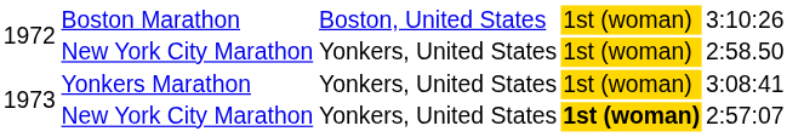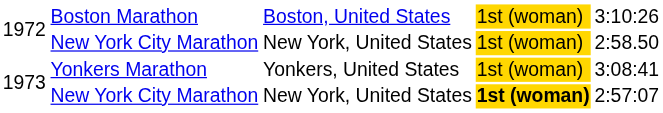 <table>
 <tr>
 <td rowspan=2>1972</td>
 <td><a href='#'>Boston Marathon</a></td>
 <td><a href='#'>Boston, United States</a></td>
 <td bgcolor="gold">1st (woman)</td>
 <td>3:10:26</td>
 </tr>
 <tr>
 <td><a href='#'>New York City Marathon</a></td>
-<td>Yonkers, United States</td>
+<td>New York, United States</td>
 <td bgcolor="gold">1st (woman)</td>
 <td>2:58.50</td>
 </tr>
 <tr>
 <td rowspan=3>1973</td>
 <td><a href='#'>Yonkers Marathon</a></td>
 <td>Yonkers, United States</td>
 <td bgcolor="gold">1st (woman)</td>
 <td>3:08:41</td>
 </tr>
 <tr>
 <td><a href='#'>New York City Marathon</a></td>
-<td>Yonkers, United States</td>
+<td>New York, United States</td>
 <td bgcolor="gold"><strong>1st (woman)</strong></td>
 <td>2:57:07</td>
 </tr>
 </table>
